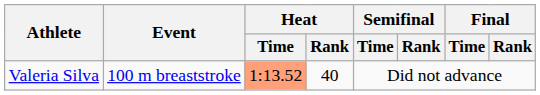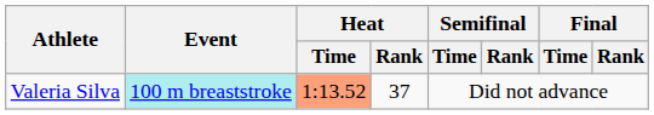 <table class=wikitable style="font-size:90%">
 <tr>
 <th rowspan="2">Athlete</th>
 <th rowspan="2">Event</th>
 <th colspan="2">Heat</th>
 <th colspan="2">Semifinal</th>
 <th colspan="2">Final</th>
 </tr>
 <tr style="font-size:95%">
 <th>Time</th>
 <th>Rank</th>
 <th>Time</th>
 <th>Rank</th>
 <th>Time</th>
 <th>Rank</th>
 </tr>
 <tr align=center>
 <td align=left><a href='#'>Valeria Silva</a></td>
-<td align=left><a href='#'>100 m breaststroke</a></td>
+<td align=left style="background: paleturquoise;"><a href='#'>100 m breaststroke</a></td>
 <td style="background: lightsalmon;">1:13.52</td>
-<td>40</td>
+<td>37</td>
 <td colspan=4>Did not advance</td>
 </tr>
 </table>
